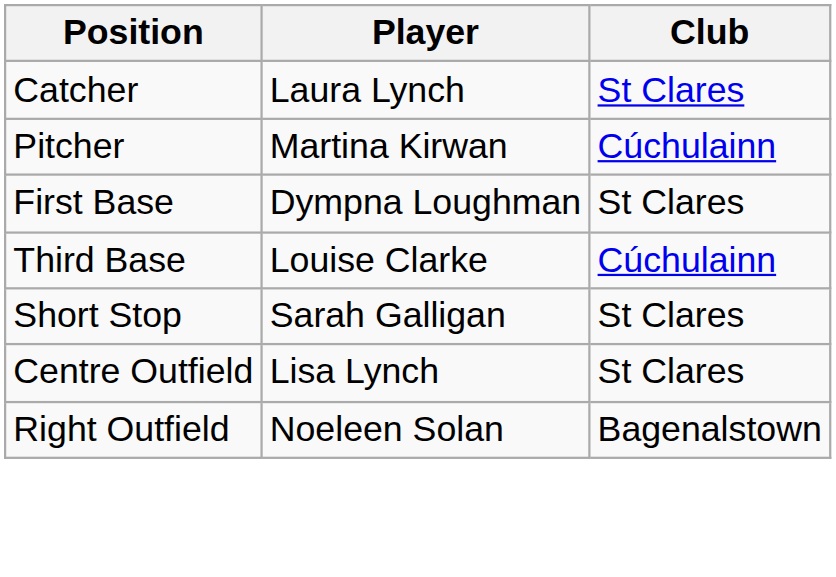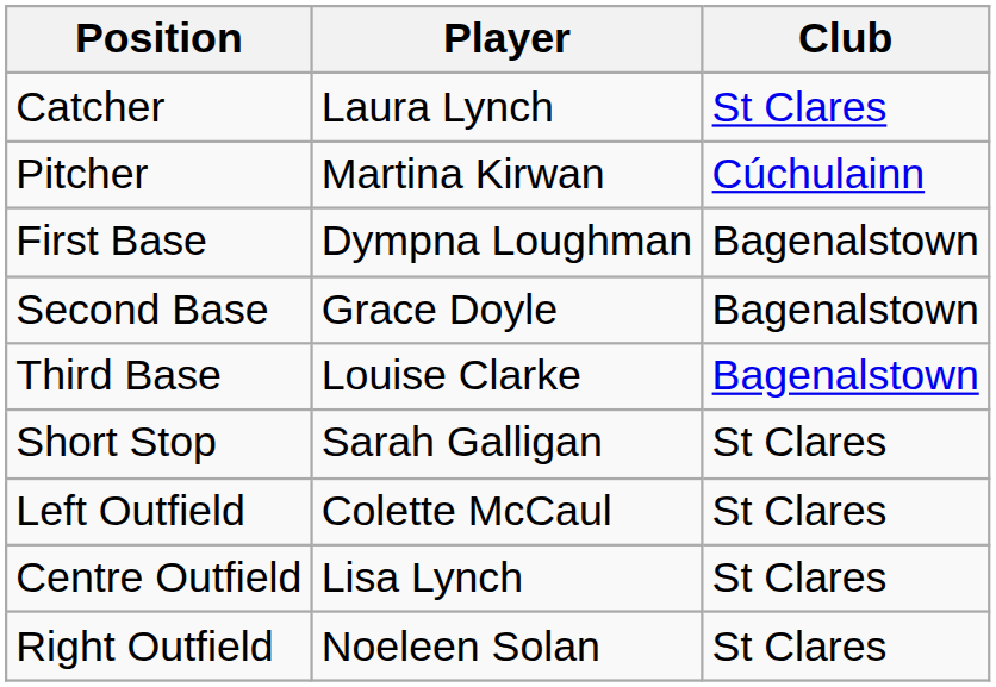 <table class="wikitable">
 <tr>
 <th>Position</th>
 <th>Player</th>
 <th>Club</th>
 </tr>
 <tr>
 <td>Catcher</td>
 <td>Laura Lynch</td>
 <td><a href='#'>St Clares</a></td>
 </tr>
 <tr>
 <td>Pitcher</td>
 <td>Martina Kirwan</td>
 <td><a href='#'>Cúchulainn</a></td>
 </tr>
 <tr>
 <td>First Base</td>
 <td>Dympna Loughman</td>
-<td>St Clares</td>
+<td>Bagenalstown</td>
+</tr>
+<tr>
+<td>Second Base</td>
+<td>Grace Doyle</td>
+<td>Bagenalstown</td>
 </tr>
 <tr>
 <td>Third Base</td>
 <td>Louise Clarke</td>
-<td><a href='#'>Cúchulainn</a></td>
+<td><a href='#'>Bagenalstown</a></td>
 </tr>
 <tr>
 <td>Short Stop</td>
 <td>Sarah Galligan</td>
+<td>St Clares</td>
+</tr>
+<tr>
+<td>Left Outfield</td>
+<td>Colette McCaul</td>
 <td>St Clares</td>
 </tr>
 <tr>
 <td>Centre Outfield</td>
 <td>Lisa Lynch</td>
 <td>St Clares</td>
 </tr>
 <tr>
 <td>Right Outfield</td>
 <td>Noeleen Solan</td>
-<td>Bagenalstown</td>
+<td>St Clares</td>
 </tr>
 </table>
